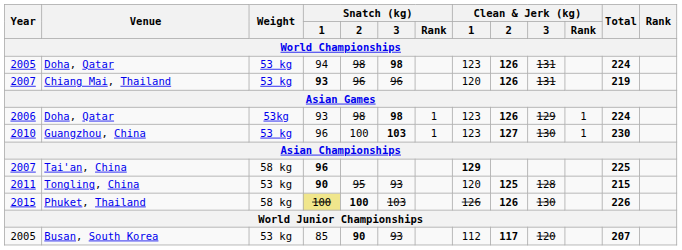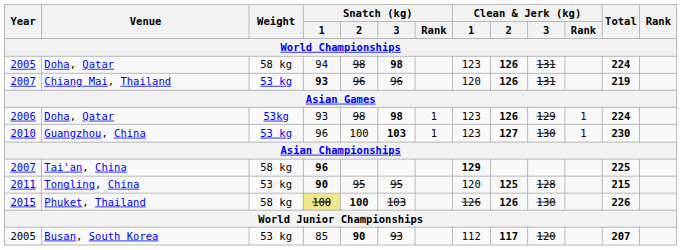 <table class = "wikitable" style="text-align:center;">
 <tr>
 <th rowspan=2 width=40>Year</th>
 <th rowspan=2 width=250>Venue</th>
 <th rowspan=2 width=60>Weight</th>
 <th colspan=4>Snatch (kg)</th>
 <th colspan=4>Clean & Jerk (kg)</th>
 <th rowspan=2 width=40>Total</th>
 <th rowspan=2 width=40>Rank</th>
 </tr>
 <tr>
 <th width=40>1</th>
 <th width=40>2</th>
 <th width=40>3</th>
 <th width=40>Rank</th>
 <th width=40>1</th>
 <th width=40>2</th>
 <th width=40>3</th>
 <th width=40>Rank</th>
 </tr>
 <tr>
 <th colspan=13><a href='#'>World Championships</a></th>
 </tr>
 <tr>
 <td><a href='#'>2005</a></td>
 <td align=left> <a href='#'>Doha</a>, <a href='#'>Qatar</a></td>
-<td><a href='#'>53 kg</a></td>
+<td>58 kg</td>
 <td>94</td>
 <td><s>98</s></td>
 <td><strong>98</strong></td>
 <td><strong></strong></td>
 <td>123</td>
 <td><strong>126</strong></td>
 <td><s>131</s></td>
 <td><strong></strong></td>
 <td><strong>224</strong></td>
 <td><strong></strong></td>
 </tr>
 <tr>
 <td><a href='#'>2007</a></td>
 <td align=left> <a href='#'>Chiang Mai</a>, <a href='#'>Thailand</a></td>
 <td><a href='#'>53 kg</a></td>
 <td><strong>93</strong></td>
 <td><s>96</s></td>
 <td><s>96</s></td>
 <td><strong></strong></td>
 <td>120</td>
 <td><strong>126</strong></td>
 <td><s>131</s></td>
 <td><strong></strong></td>
 <td><strong>219</strong></td>
 <td><strong></strong></td>
 </tr>
 <tr>
 <th colspan=13><a href='#'>Asian Games</a></th>
 </tr>
 <tr>
 <td><a href='#'>2006</a></td>
 <td align=left> <a href='#'>Doha</a>, <a href='#'>Qatar</a></td>
 <td><a href='#'>53kg</a></td>
 <td>93</td>
 <td><s>98</s></td>
 <td><strong>98</strong></td>
 <td>1</td>
 <td>123</td>
 <td><strong>126</strong></td>
 <td><s>129</s></td>
 <td>1</td>
 <td><strong>224</strong></td>
 <td><strong></strong></td>
 </tr>
 <tr>
 <td><a href='#'>2010</a></td>
 <td align=left> <a href='#'>Guangzhou</a>, <a href='#'>China</a></td>
 <td><a href='#'>53 kg</a></td>
 <td>96</td>
 <td>100</td>
 <td><strong>103</strong></td>
 <td>1</td>
 <td>123</td>
 <td><strong>127</strong></td>
 <td><s>130</s></td>
 <td>1</td>
 <td><strong>230</strong></td>
 <td><strong></strong></td>
 </tr>
 <tr>
 <th colspan=13><a href='#'>Asian Championships</a></th>
 </tr>
 <tr>
 <td><a href='#'>2007</a></td>
 <td align=left> <a href='#'>Tai'an</a>, <a href='#'>China</a></td>
 <td>58 kg</td>
 <td><strong>96</strong></td>
 <td></td>
 <td></td>
 <td><strong></strong></td>
 <td><strong>129</strong></td>
 <td></td>
 <td></td>
 <td><strong></strong></td>
 <td><strong>225</strong></td>
 <td><strong></strong></td>
 </tr>
 <tr>
 <td><a href='#'>2011</a></td>
 <td align=left> <a href='#'>Tongling</a>, <a href='#'>China</a></td>
 <td>53 kg</td>
 <td><strong>90</strong></td>
 <td><s>95</s></td>
-<td><s>93</s></td>
+<td><s>95</s></td>
 <td><strong></strong></td>
 <td>120</td>
 <td><strong>125</strong></td>
 <td><s>128</s></td>
 <td><strong></strong></td>
 <td><strong>215</strong></td>
 <td><strong></strong></td>
 </tr>
 <tr>
 <td><a href='#'>2015</a></td>
 <td align=left> <a href='#'>Phuket</a>, <a href='#'>Thailand</a></td>
 <td>58 kg</td>
 <td style="background: khaki;"><s>100</s></td>
 <td><strong>100</strong></td>
 <td><s>103</s></td>
 <td><strong></strong></td>
 <td><s>126</s></td>
 <td><strong>126</strong></td>
 <td><s>130</s></td>
 <td><strong></strong></td>
 <td><strong>226</strong></td>
 <td><strong></strong></td>
 </tr>
 <tr>
 <th colspan=13>World Junior Championships</th>
 </tr>
 <tr>
 <td>2005</td>
 <td align=left> <a href='#'>Busan</a>, <a href='#'>South Korea</a></td>
 <td>53 kg</td>
 <td>85</td>
 <td><strong>90</strong></td>
 <td><s>93</s></td>
 <td><strong></strong></td>
 <td>112</td>
 <td><strong>117</strong></td>
 <td><s>120</s></td>
 <td><strong></strong></td>
 <td><strong>207</strong></td>
 <td><strong></strong></td>
 </tr>
 </table>
